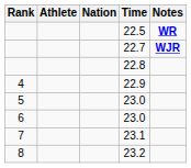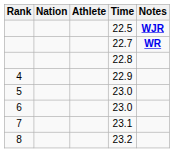 <table class="wikitable sortable" style="text-align:center">
 <tr>
 <th>Rank</th>
+<th>Nation</th>
 <th>Athlete</th>
-<th>Nation</th>
 <th>Time</th>
 <th>Notes</th>
 </tr>
 <tr>
 <td></td>
 <td align=left></td>
 <td align=left></td>
 <td>22.5</td>
-<td><strong><a href='#'>WR</a></strong></td>
+<td><strong><a href='#'>WJR</a></strong></td>
 </tr>
 <tr>
 <td></td>
 <td align=left></td>
 <td align=left></td>
 <td>22.7</td>
-<td><strong><a href='#'>WJR</a></strong></td>
+<td><strong><a href='#'>WR</a></strong></td>
 </tr>
 <tr>
 <td></td>
 <td align=left></td>
 <td align=left></td>
 <td>22.8</td>
 <td></td>
 </tr>
 <tr>
 <td>4</td>
 <td align=left></td>
 <td align=left></td>
 <td>22.9</td>
 <td></td>
 </tr>
 <tr>
 <td>5</td>
 <td align=left></td>
 <td align=left></td>
 <td>23.0</td>
 <td></td>
 </tr>
 <tr>
 <td>6</td>
 <td align=left></td>
 <td align=left></td>
 <td>23.0</td>
 <td></td>
 </tr>
 <tr>
 <td>7</td>
 <td align=left></td>
 <td align=left></td>
 <td>23.1</td>
 <td></td>
 </tr>
 <tr>
 <td>8</td>
 <td align=left></td>
 <td align=left></td>
 <td>23.2</td>
 <td></td>
 </tr>
 </table>
